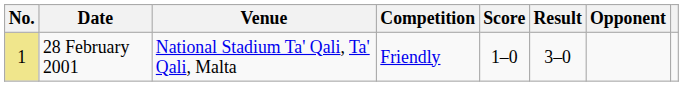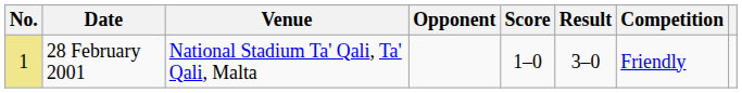 <table class="wikitable sortable">
 <tr>
 <th scope=col>No.</th>
 <th scope=col>Date</th>
 <th scope=col>Venue</th>
-<th scope=col>Competition</th>
+<th scope=col>Opponent</th>
 <th scope=col>Score</th>
 <th scope=col>Result</th>
-<th scope=col>Opponent</th>
+<th scope=col>Competition</th>
 <th scope=col class="unsortable"></th>
 </tr>
 <tr>
 <td align="center" style="background: khaki;">1</td>
 <td>28 February 2001</td>
 <td><a href='#'>National Stadium Ta' Qali</a>, <a href='#'>Ta' Qali</a>, Malta</td>
-<td><a href='#'>Friendly</a></td>
+<td></td>
 <td align="center">1–0</td>
 <td align="center">3–0</td>
-<td></td>
+<td><a href='#'>Friendly</a></td>
 <td></td>
 </tr>
 </table>
